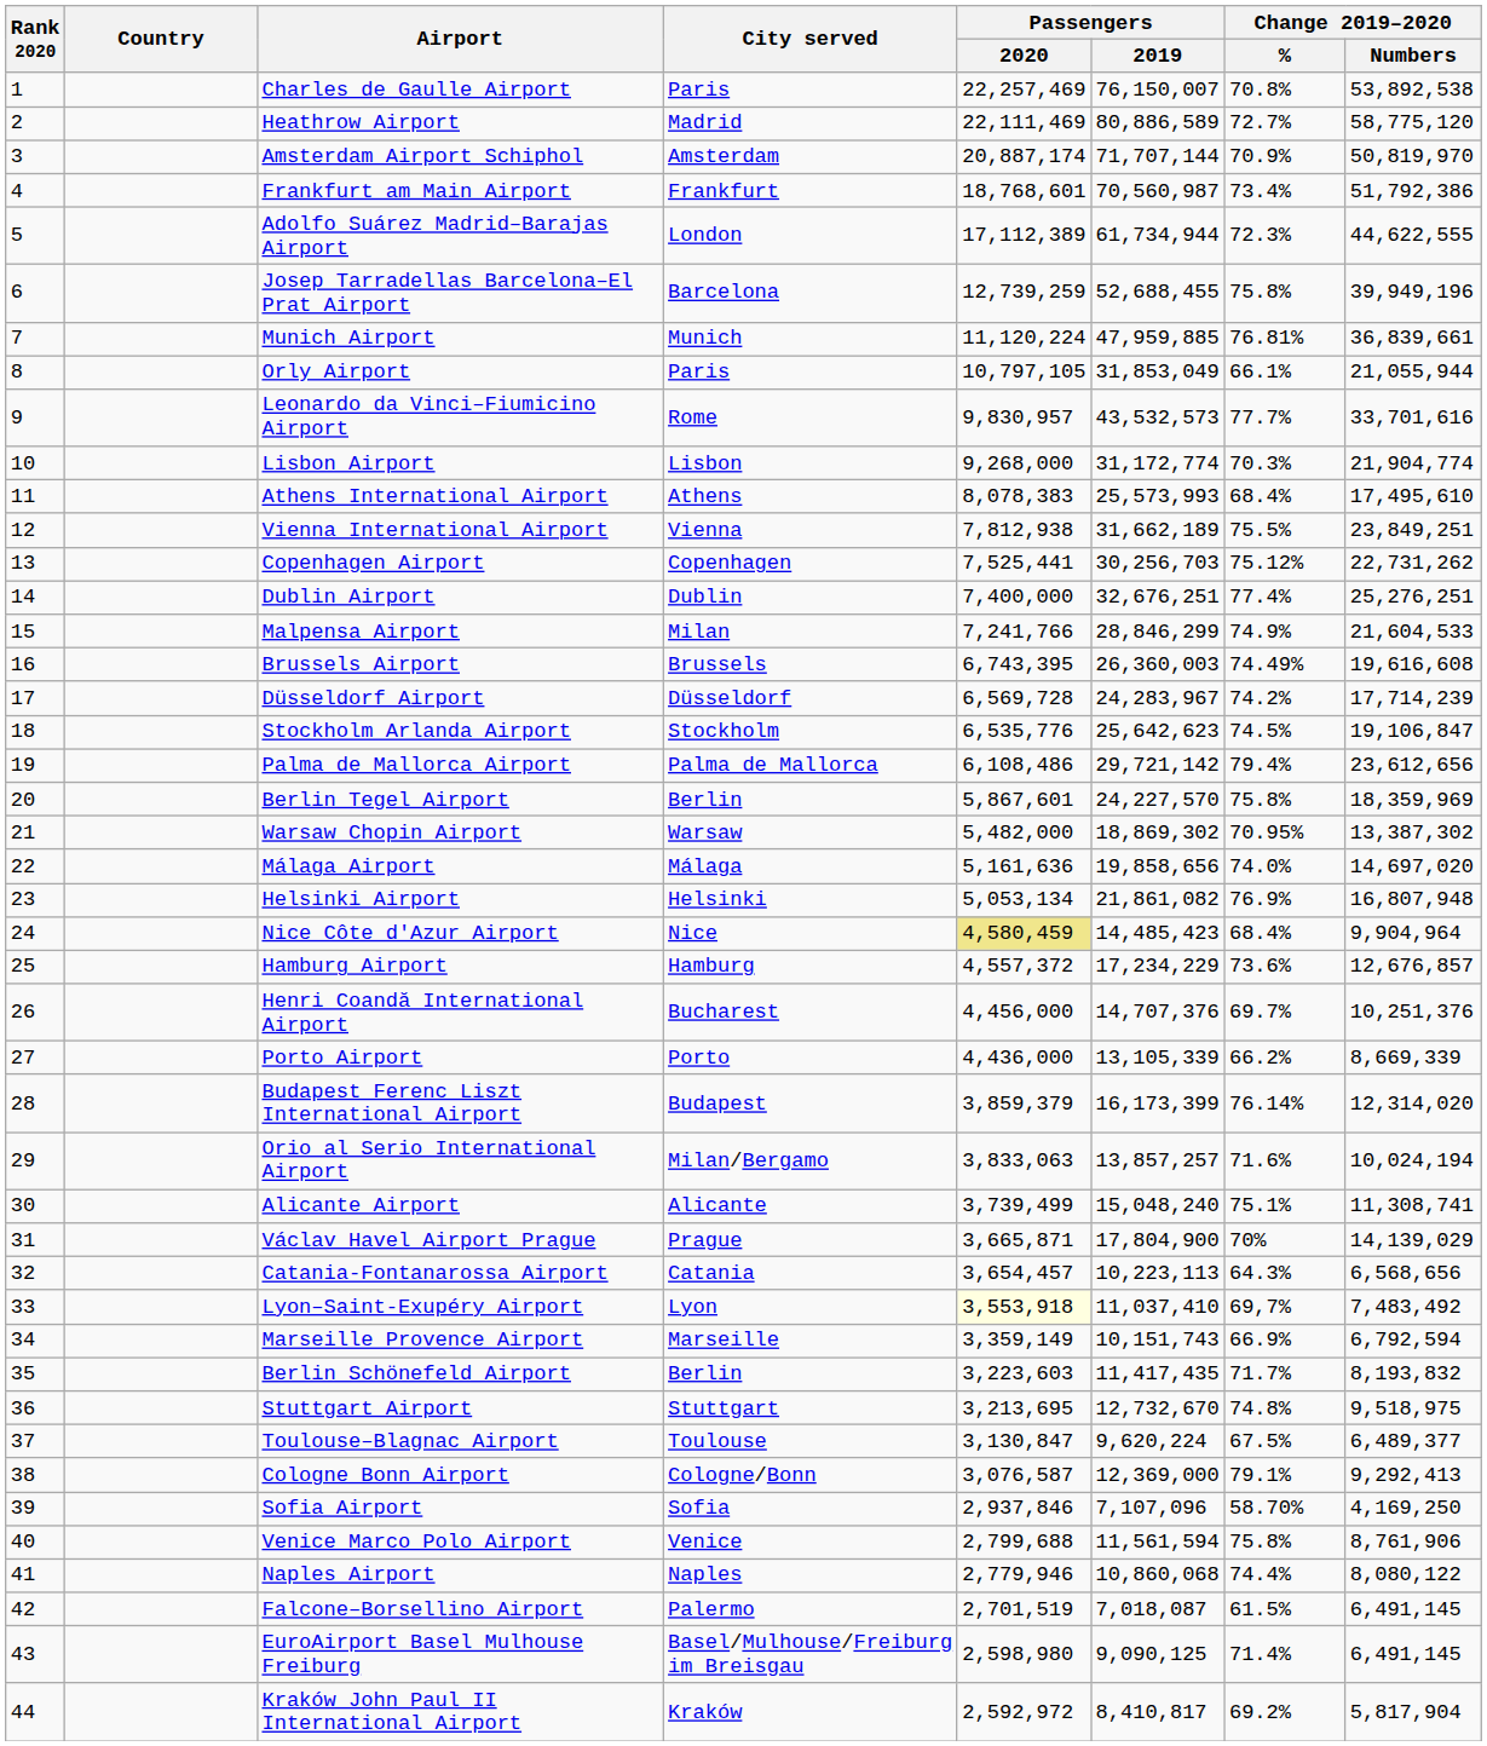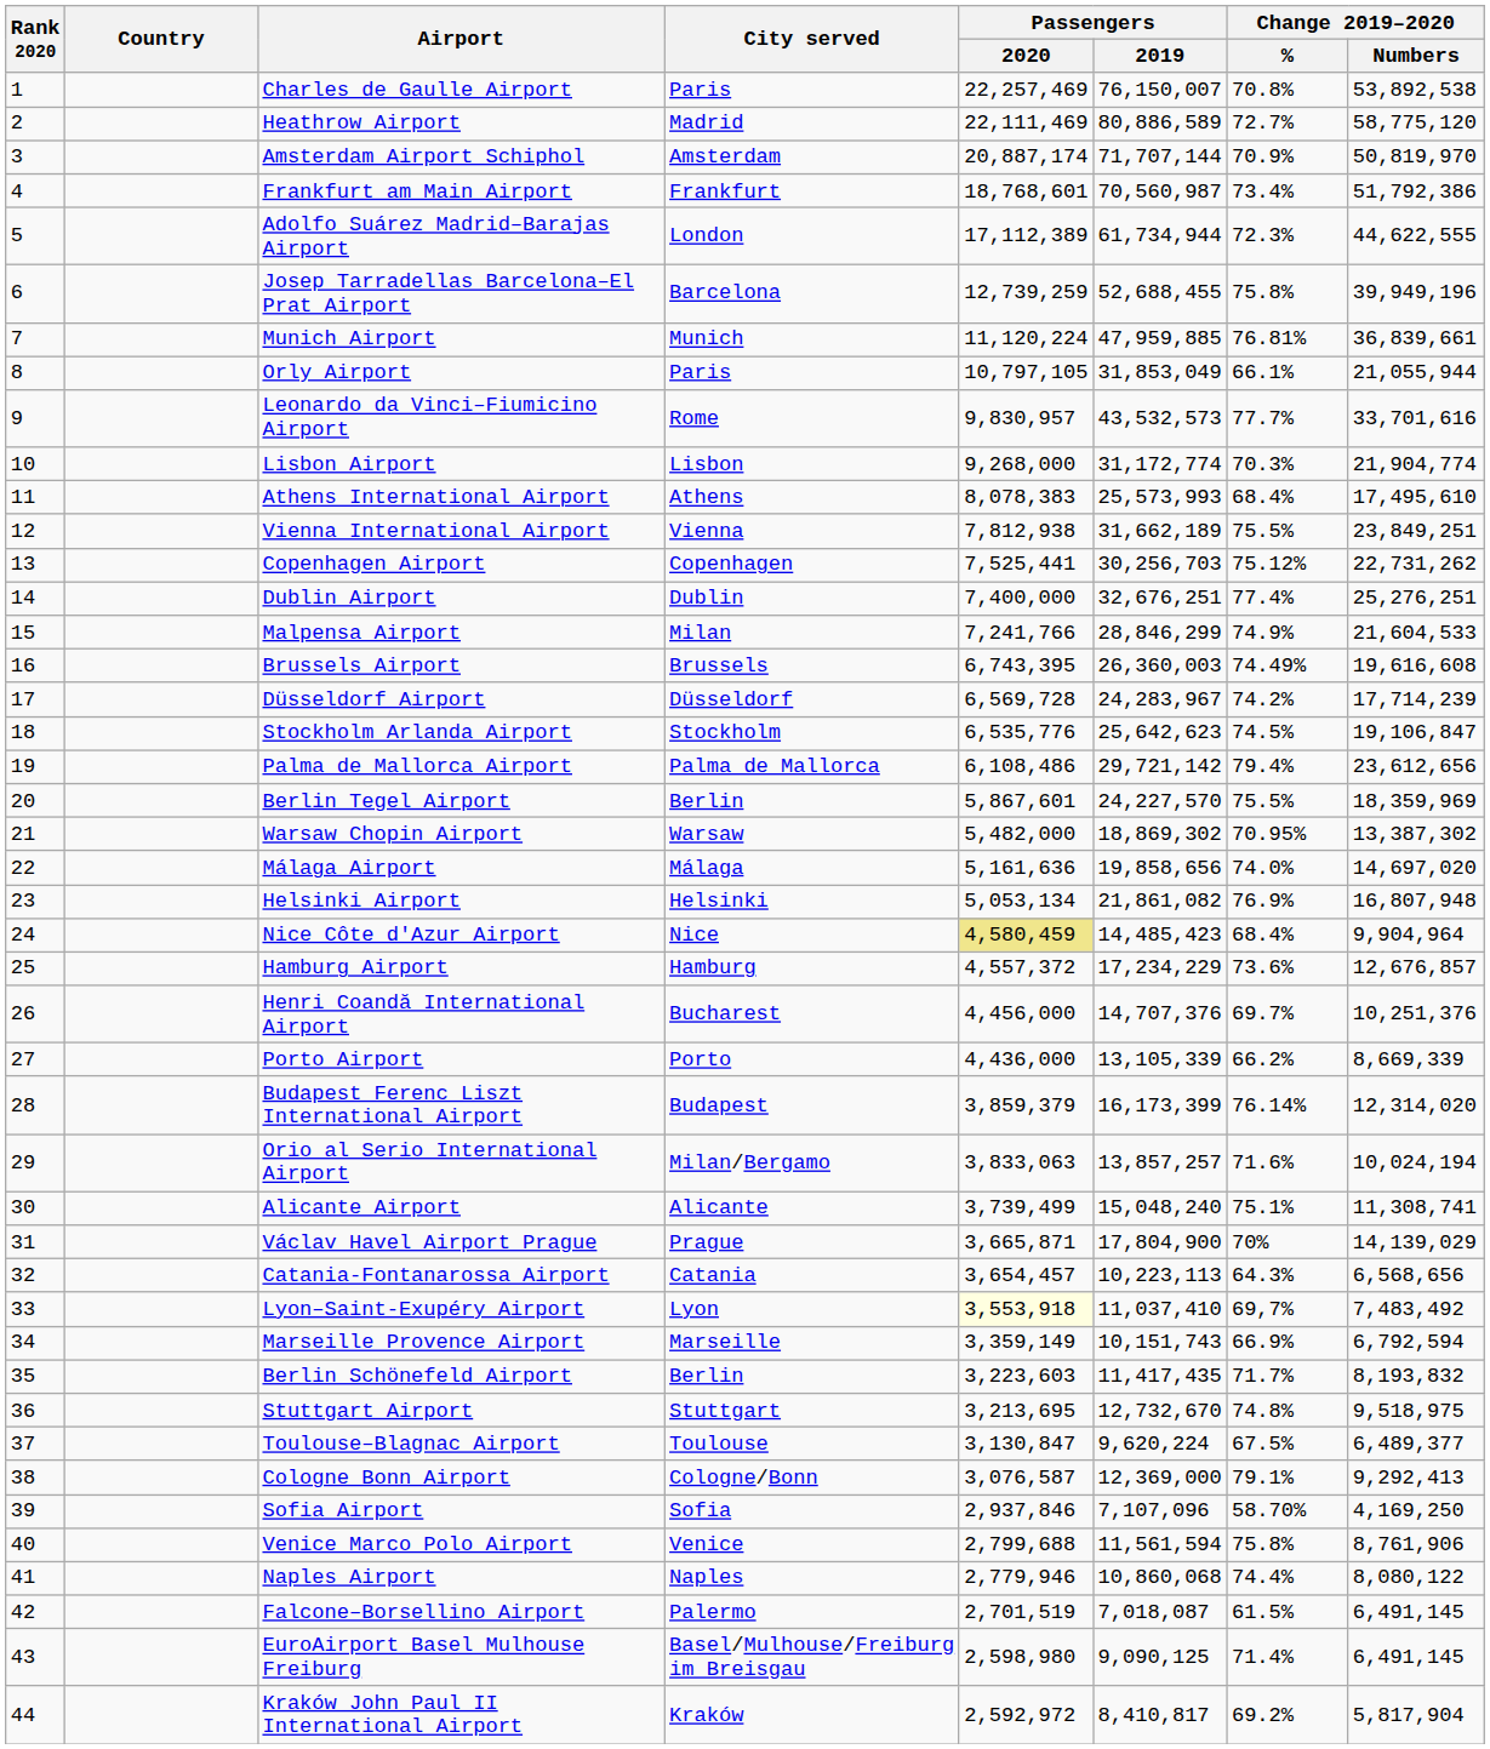 <table class="wikitable sortable">
 <tr>
 <th rowspan=2>Rank<br><small>2020</small></th>
 <th rowspan=2 style="width:115px;">Country</th>
 <th rowspan=2 style="width:250px;">Airport</th>
 <th rowspan=2 style="width:110px;">City served</th>
 <th colspan=2>Passengers</th>
 <th colspan=2>Change 2019–2020</th>
 </tr>
 <tr>
 <th>2020</th>
 <th>2019</th>
 <th style="width:70px;">%</th>
 <th style="width:80px;">Numbers</th>
 </tr>
 <tr>
 <td>1</td>
 <td></td>
 <td><a href='#'>Charles de Gaulle Airport</a></td>
 <td><a href='#'>Paris</a></td>
 <td>22,257,469</td>
 <td>76,150,007</td>
 <td> 70.8%</td>
 <td> 53,892,538</td>
 </tr>
 <tr>
 <td>2</td>
 <td></td>
 <td><a href='#'>Heathrow Airport</a></td>
 <td><a href='#'>Madrid</a></td>
 <td>22,111,469</td>
 <td>80,886,589</td>
 <td> 72.7%</td>
 <td> 58,775,120</td>
 </tr>
 <tr>
 <td>3</td>
 <td></td>
 <td><a href='#'>Amsterdam Airport Schiphol</a></td>
 <td><a href='#'>Amsterdam</a></td>
 <td>20,887,174</td>
 <td>71,707,144</td>
 <td> 70.9%</td>
 <td> 50,819,970</td>
 </tr>
 <tr>
 <td>4</td>
 <td></td>
 <td><a href='#'>Frankfurt am Main Airport</a></td>
 <td><a href='#'>Frankfurt</a></td>
 <td>18,768,601</td>
 <td>70,560,987</td>
 <td> 73.4%</td>
 <td> 51,792,386</td>
 </tr>
 <tr>
 <td>5</td>
 <td></td>
 <td><a href='#'>Adolfo Suárez Madrid–Barajas Airport</a></td>
 <td><a href='#'>London</a></td>
 <td>17,112,389</td>
 <td>61,734,944</td>
 <td> 72.3%</td>
 <td> 44,622,555</td>
 </tr>
 <tr>
 <td>6</td>
 <td></td>
 <td><a href='#'>Josep Tarradellas Barcelona–El Prat Airport</a></td>
 <td><a href='#'>Barcelona</a></td>
 <td>12,739,259</td>
 <td>52,688,455</td>
 <td> 75.8%</td>
 <td> 39,949,196</td>
 </tr>
 <tr>
 <td>7</td>
 <td></td>
 <td><a href='#'>Munich Airport</a></td>
 <td><a href='#'>Munich</a></td>
 <td>11,120,224</td>
 <td>47,959,885</td>
 <td> 76.81%</td>
 <td> 36,839,661</td>
 </tr>
 <tr>
 <td>8</td>
 <td></td>
 <td><a href='#'>Orly Airport</a></td>
 <td><a href='#'>Paris</a></td>
 <td>10,797,105</td>
 <td>31,853,049</td>
 <td> 66.1%</td>
 <td> 21,055,944</td>
 </tr>
 <tr>
 <td>9</td>
 <td></td>
 <td><a href='#'>Leonardo da Vinci–Fiumicino Airport</a></td>
 <td><a href='#'>Rome</a></td>
 <td>9,830,957 </td>
 <td>43,532,573</td>
 <td> 77.7%</td>
 <td> 33,701,616</td>
 </tr>
 <tr>
 <td>10</td>
 <td></td>
 <td><a href='#'>Lisbon Airport</a></td>
 <td><a href='#'>Lisbon</a></td>
 <td>9,268,000</td>
 <td>31,172,774</td>
 <td> 70.3%</td>
 <td> 21,904,774</td>
 </tr>
 <tr>
 <td>11</td>
 <td></td>
 <td><a href='#'>Athens International Airport</a></td>
 <td><a href='#'>Athens</a></td>
 <td>8,078,383</td>
 <td>25,573,993</td>
 <td> 68.4%</td>
 <td> 17,495,610</td>
 </tr>
 <tr>
 <td>12</td>
 <td></td>
 <td><a href='#'>Vienna International Airport</a></td>
 <td><a href='#'>Vienna</a></td>
 <td>7,812,938</td>
 <td>31,662,189</td>
 <td> 75.5%</td>
 <td> 23,849,251</td>
 </tr>
 <tr>
 <td>13</td>
 <td></td>
 <td><a href='#'>Copenhagen Airport</a></td>
 <td><a href='#'>Copenhagen</a></td>
 <td>7,525,441</td>
 <td>30,256,703</td>
 <td> 75.12%</td>
 <td> 22,731,262</td>
 </tr>
 <tr>
 <td>14</td>
 <td></td>
 <td><a href='#'>Dublin Airport</a></td>
 <td><a href='#'>Dublin</a></td>
 <td>7,400,000</td>
 <td>32,676,251</td>
 <td> 77.4%</td>
 <td> 25,276,251</td>
 </tr>
 <tr>
 <td>15</td>
 <td></td>
 <td><a href='#'>Malpensa Airport</a></td>
 <td><a href='#'>Milan</a></td>
 <td>7,241,766</td>
 <td>28,846,299</td>
 <td> 74.9%</td>
 <td> 21,604,533</td>
 </tr>
 <tr>
 <td>16</td>
 <td></td>
 <td><a href='#'>Brussels Airport</a></td>
 <td><a href='#'>Brussels</a></td>
 <td>6,743,395</td>
 <td>26,360,003</td>
 <td> 74.49%</td>
 <td> 19,616,608</td>
 </tr>
 <tr>
 <td>17</td>
 <td></td>
 <td><a href='#'>Düsseldorf Airport</a></td>
 <td><a href='#'>Düsseldorf</a></td>
 <td>6,569,728</td>
 <td>24,283,967</td>
 <td> 74.2%</td>
 <td> 17,714,239</td>
 </tr>
 <tr>
 <td>18</td>
 <td></td>
 <td><a href='#'>Stockholm Arlanda Airport</a></td>
 <td><a href='#'>Stockholm</a></td>
 <td>6,535,776</td>
 <td>25,642,623</td>
 <td> 74.5%</td>
 <td> 19,106,847</td>
 </tr>
 <tr>
 <td>19</td>
 <td></td>
 <td><a href='#'>Palma de Mallorca Airport</a></td>
 <td><a href='#'>Palma de Mallorca</a></td>
 <td>6,108,486</td>
 <td>29,721,142</td>
 <td> 79.4%</td>
 <td> 23,612,656</td>
 </tr>
 <tr>
 <td>20</td>
 <td></td>
 <td><a href='#'>Berlin Tegel Airport</a></td>
 <td><a href='#'>Berlin</a></td>
 <td>5,867,601</td>
 <td>24,227,570</td>
-<td> 75.8%</td>
+<td> 75.5%</td>
 <td> 18,359,969</td>
 </tr>
 <tr>
 <td>21</td>
 <td></td>
 <td><a href='#'>Warsaw Chopin Airport</a></td>
 <td><a href='#'>Warsaw</a></td>
 <td>5,482,000</td>
 <td>18,869,302</td>
 <td> 70.95%</td>
 <td> 13,387,302</td>
 </tr>
 <tr>
 <td>22</td>
 <td></td>
 <td><a href='#'>Málaga Airport</a></td>
 <td><a href='#'>Málaga</a></td>
 <td>5,161,636</td>
 <td>19,858,656</td>
 <td> 74.0%</td>
 <td> 14,697,020</td>
 </tr>
 <tr>
 <td>23</td>
 <td></td>
 <td><a href='#'>Helsinki Airport</a></td>
 <td><a href='#'>Helsinki</a></td>
 <td>5,053,134</td>
 <td>21,861,082</td>
 <td> 76.9%</td>
 <td> 16,807,948</td>
 </tr>
 <tr>
 <td>24</td>
 <td></td>
 <td><a href='#'>Nice Côte d'Azur Airport</a></td>
 <td><a href='#'>Nice</a></td>
 <td style="background: khaki;">4,580,459</td>
 <td>14,485,423</td>
 <td> 68.4%</td>
 <td> 9,904,964</td>
 </tr>
 <tr>
 <td>25</td>
 <td></td>
 <td><a href='#'>Hamburg Airport</a></td>
 <td><a href='#'>Hamburg</a></td>
 <td>4,557,372</td>
 <td>17,234,229</td>
 <td> 73.6%</td>
 <td> 12,676,857</td>
 </tr>
 <tr>
 <td>26</td>
 <td></td>
 <td><a href='#'>Henri Coandă International Airport</a></td>
 <td><a href='#'>Bucharest</a></td>
 <td>4,456,000</td>
 <td>14,707,376</td>
 <td> 69.7%</td>
 <td> 10,251,376</td>
 </tr>
 <tr>
 <td>27</td>
 <td></td>
 <td><a href='#'>Porto Airport</a></td>
 <td><a href='#'>Porto</a></td>
 <td>4,436,000</td>
 <td>13,105,339</td>
 <td> 66.2%</td>
 <td> 8,669,339</td>
 </tr>
 <tr>
 <td>28</td>
 <td></td>
 <td><a href='#'>Budapest Ferenc Liszt International Airport</a></td>
 <td><a href='#'>Budapest</a></td>
 <td>3,859,379</td>
 <td>16,173,399</td>
 <td> 76.14%</td>
 <td> 12,314,020</td>
 </tr>
 <tr>
 <td>29</td>
 <td></td>
 <td><a href='#'>Orio al Serio International Airport</a></td>
 <td><a href='#'>Milan</a>/<a href='#'>Bergamo</a></td>
 <td>3,833,063</td>
 <td>13,857,257</td>
 <td> 71.6%</td>
 <td> 10,024,194</td>
 </tr>
 <tr>
 <td>30</td>
 <td></td>
 <td><a href='#'>Alicante Airport</a></td>
 <td><a href='#'>Alicante</a></td>
 <td>3,739,499</td>
 <td>15,048,240</td>
 <td> 75.1%</td>
 <td> 11,308,741</td>
 </tr>
 <tr>
 <td>31</td>
 <td></td>
 <td><a href='#'>Václav Havel Airport Prague</a></td>
 <td><a href='#'>Prague</a></td>
 <td>3,665,871</td>
 <td>17,804,900</td>
 <td> 70%</td>
 <td> 14,139,029</td>
 </tr>
 <tr>
 <td>32</td>
 <td></td>
 <td><a href='#'>Catania-Fontanarossa Airport</a></td>
 <td><a href='#'>Catania</a></td>
 <td>3,654,457</td>
 <td>10,223,113</td>
 <td> 64.3%</td>
 <td> 6,568,656</td>
 </tr>
 <tr>
 <td>33</td>
 <td></td>
 <td><a href='#'>Lyon–Saint-Exupéry Airport</a></td>
 <td><a href='#'>Lyon</a></td>
 <td style="background: lightyellow;">3,553,918</td>
 <td>11,037,410</td>
 <td> 69,7%</td>
 <td> 7,483,492</td>
 </tr>
 <tr>
 <td>34</td>
 <td></td>
 <td><a href='#'>Marseille Provence Airport</a></td>
 <td><a href='#'>Marseille</a></td>
 <td>3,359,149</td>
 <td>10,151,743</td>
 <td> 66.9%</td>
 <td> 6,792,594</td>
 </tr>
 <tr>
 <td>35</td>
 <td></td>
 <td><a href='#'>Berlin Schönefeld Airport</a></td>
 <td><a href='#'>Berlin</a></td>
 <td>3,223,603</td>
 <td>11,417,435</td>
 <td> 71.7%</td>
 <td> 8,193,832</td>
 </tr>
 <tr>
 <td>36</td>
 <td></td>
 <td><a href='#'>Stuttgart Airport</a></td>
 <td><a href='#'>Stuttgart</a></td>
 <td>3,213,695</td>
 <td>12,732,670 </td>
 <td> 74.8%</td>
 <td> 9,518,975</td>
 </tr>
 <tr>
 <td>37</td>
 <td></td>
 <td><a href='#'>Toulouse–Blagnac Airport</a></td>
 <td><a href='#'>Toulouse</a></td>
 <td>3,130,847</td>
 <td>9,620,224</td>
 <td> 67.5%</td>
 <td> 6,489,377</td>
 </tr>
 <tr>
 <td>38</td>
 <td></td>
 <td><a href='#'>Cologne Bonn Airport</a></td>
 <td><a href='#'>Cologne</a>/<a href='#'>Bonn</a></td>
 <td>3,076,587</td>
 <td>12,369,000</td>
 <td> 79.1%</td>
 <td> 9,292,413</td>
 </tr>
 <tr>
 <td>39</td>
 <td></td>
 <td><a href='#'>Sofia Airport</a></td>
 <td><a href='#'>Sofia</a></td>
 <td>2,937,846</td>
 <td>7,107,096</td>
 <td> 58.70%</td>
 <td> 4,169,250</td>
 </tr>
 <tr>
 <td>40</td>
 <td></td>
 <td><a href='#'>Venice Marco Polo Airport</a></td>
 <td><a href='#'>Venice</a></td>
 <td>2,799,688</td>
 <td>11,561,594</td>
 <td> 75.8%</td>
 <td> 8,761,906</td>
 </tr>
 <tr>
 <td>41</td>
 <td></td>
 <td><a href='#'>Naples Airport</a></td>
 <td><a href='#'>Naples</a></td>
 <td>2,779,946</td>
 <td>10,860,068</td>
 <td> 74.4%</td>
 <td> 8,080,122</td>
 </tr>
 <tr>
 <td>42</td>
 <td></td>
 <td><a href='#'>Falcone–Borsellino Airport</a></td>
 <td><a href='#'>Palermo</a></td>
 <td>2,701,519</td>
 <td>7,018,087</td>
 <td> 61.5%</td>
 <td> 6,491,145</td>
 </tr>
 <tr>
 <td>43</td>
 <td><br></td>
 <td><a href='#'>EuroAirport Basel Mulhouse Freiburg</a></td>
 <td><a href='#'>Basel</a>/<a href='#'>Mulhouse</a>/<a href='#'>Freiburg im Breisgau</a></td>
 <td>2,598,980</td>
 <td>9,090,125</td>
 <td> 71.4%</td>
 <td> 6,491,145</td>
 </tr>
 <tr>
 <td>44</td>
 <td></td>
 <td><a href='#'>Kraków John Paul II International Airport</a></td>
 <td><a href='#'>Kraków</a></td>
 <td>2,592,972</td>
 <td>8,410,817</td>
 <td> 69.2%</td>
 <td> 5,817,904</td>
 </tr>
 </table>
